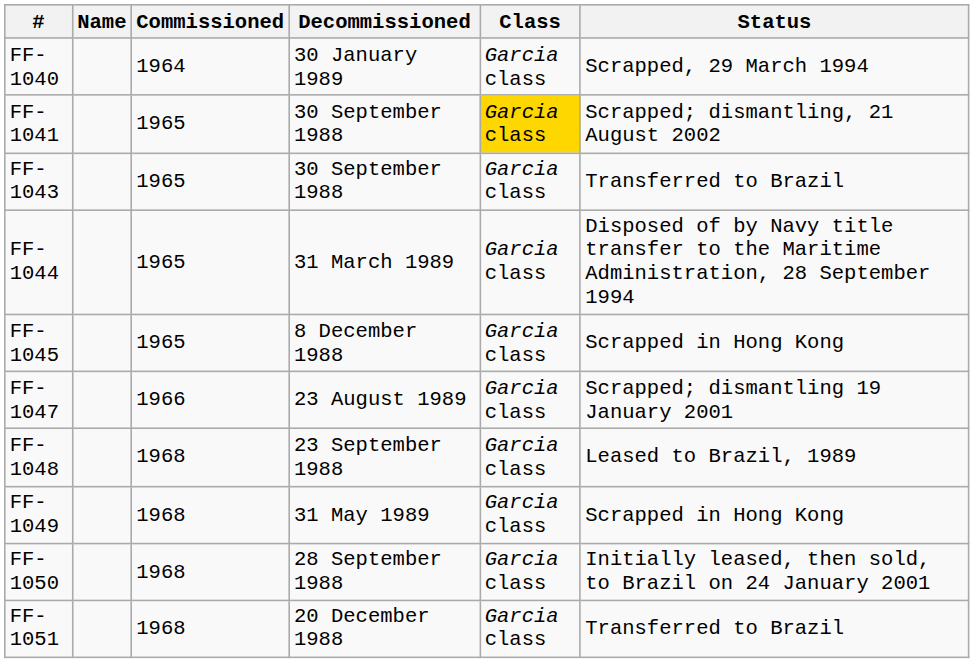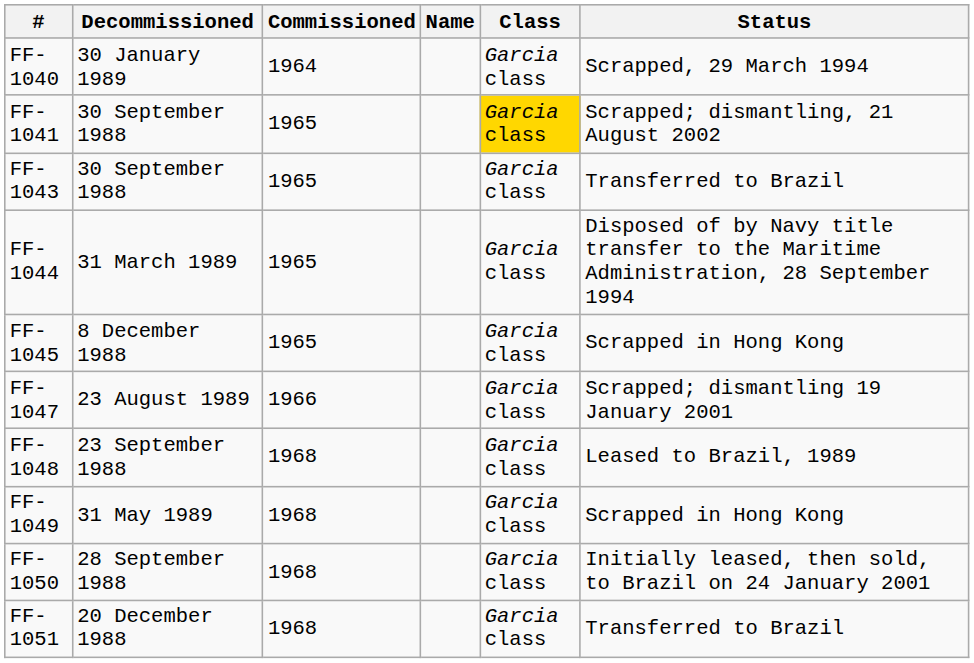 <table class="wikitable">
 <tr>
 <th>#</th>
+<th>Decommissioned</th>
+<th>Commissioned</th>
 <th>Name</th>
-<th>Commissioned</th>
-<th>Decommissioned</th>
 <th>Class</th>
 <th>Status</th>
 </tr>
 <tr>
 <td>FF-1040</td>
+<td>30 January 1989</td>
+<td>1964</td>
 <td></td>
-<td>1964</td>
-<td>30 January 1989</td>
 <td><em>Garcia</em> class</td>
 <td>Scrapped, 29 March 1994</td>
 </tr>
 <tr>
 <td>FF-1041</td>
+<td>30 September 1988</td>
+<td>1965</td>
 <td></td>
-<td>1965</td>
-<td>30 September 1988</td>
 <td style="background: gold;"><em>Garcia</em> class</td>
 <td>Scrapped; dismantling, 21 August 2002</td>
 </tr>
 <tr>
 <td>FF-1043</td>
+<td>30 September 1988</td>
+<td>1965</td>
 <td></td>
-<td>1965</td>
-<td>30 September 1988</td>
 <td><em>Garcia</em> class</td>
 <td>Transferred to Brazil</td>
 </tr>
 <tr>
 <td>FF-1044</td>
+<td>31 March 1989</td>
+<td>1965</td>
 <td></td>
-<td>1965</td>
-<td>31 March 1989</td>
 <td><em>Garcia</em> class</td>
 <td>Disposed of by Navy title transfer to the Maritime Administration, 28 September 1994</td>
 </tr>
 <tr>
 <td>FF-1045</td>
+<td>8 December 1988</td>
+<td>1965</td>
 <td></td>
-<td>1965</td>
-<td>8 December 1988</td>
 <td><em>Garcia</em> class</td>
 <td>Scrapped in Hong Kong</td>
 </tr>
 <tr>
 <td>FF-1047</td>
+<td>23 August 1989</td>
+<td>1966</td>
 <td></td>
-<td>1966</td>
-<td>23 August 1989</td>
 <td><em>Garcia</em> class</td>
 <td>Scrapped; dismantling 19 January 2001</td>
 </tr>
 <tr>
 <td>FF-1048</td>
+<td>23 September 1988</td>
+<td>1968</td>
 <td></td>
-<td>1968</td>
-<td>23 September 1988</td>
 <td><em>Garcia</em> class</td>
 <td>Leased to Brazil, 1989</td>
 </tr>
 <tr>
 <td>FF-1049</td>
+<td>31 May 1989</td>
+<td>1968</td>
 <td></td>
-<td>1968</td>
-<td>31 May 1989</td>
 <td><em>Garcia</em> class</td>
 <td>Scrapped in Hong Kong</td>
 </tr>
 <tr>
 <td>FF-1050</td>
+<td>28 September 1988</td>
+<td>1968</td>
 <td></td>
-<td>1968</td>
-<td>28 September 1988</td>
 <td><em>Garcia</em> class</td>
 <td>Initially leased, then sold, to Brazil on 24 January 2001</td>
 </tr>
 <tr>
 <td>FF-1051</td>
+<td>20 December 1988</td>
+<td>1968</td>
 <td></td>
-<td>1968</td>
-<td>20 December 1988</td>
 <td><em>Garcia</em> class</td>
 <td>Transferred to Brazil</td>
 </tr>
 </table>
